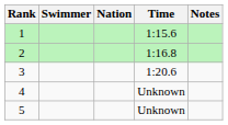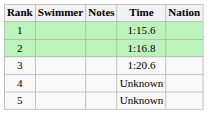 <table class="wikitable sortable" style="text-align:center">
 <tr>
 <th>Rank</th>
 <th>Swimmer</th>
+<th>Notes</th>
+<th>Time</th>
 <th>Nation</th>
-<th>Time</th>
-<th>Notes</th>
 </tr>
 <tr style="background:#bbf3bb;">
 <td>1</td>
 <td align=left></td>
+<td></td>
+<td>1:15.6</td>
 <td align=left></td>
-<td>1:15.6</td>
-<td></td>
 </tr>
 <tr style="background:#bbf3bb;">
 <td>2</td>
 <td align=left></td>
+<td></td>
+<td>1:16.8</td>
 <td align=left></td>
-<td>1:16.8</td>
-<td></td>
 </tr>
 <tr>
 <td>3</td>
 <td align=left></td>
+<td></td>
+<td>1:20.6</td>
 <td align=left></td>
-<td>1:20.6</td>
-<td></td>
 </tr>
 <tr>
 <td>4</td>
 <td align=left></td>
+<td></td>
+<td>Unknown</td>
 <td align=left></td>
-<td>Unknown</td>
-<td></td>
 </tr>
 <tr>
 <td>5</td>
 <td align=left></td>
+<td></td>
+<td>Unknown</td>
 <td align=left></td>
-<td>Unknown</td>
-<td></td>
 </tr>
 </table>
